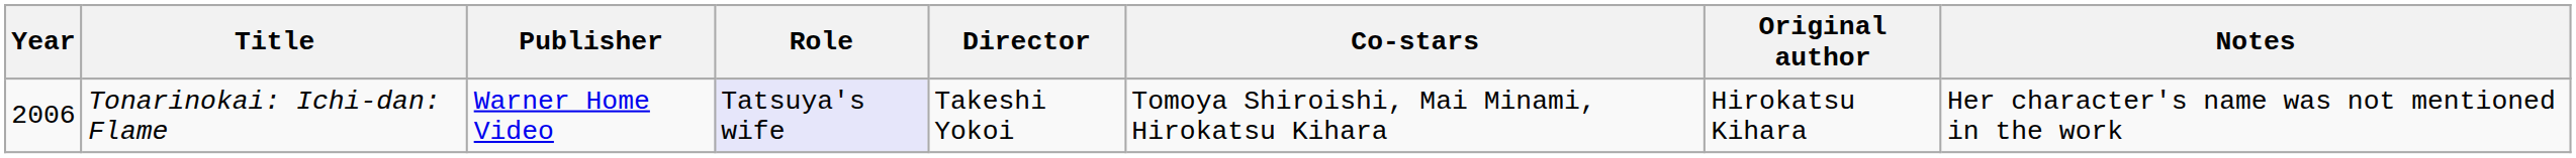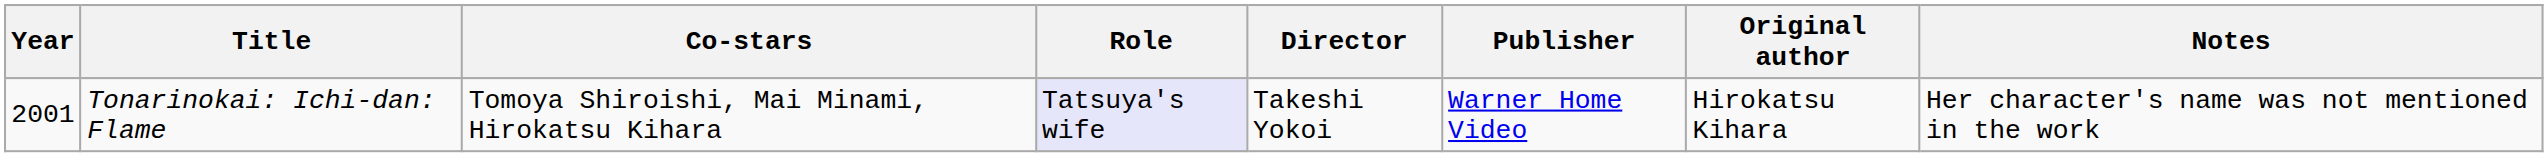 <table class="wikitable">
 <tr>
 <th>Year</th>
 <th>Title</th>
-<th>Publisher</th>
+<th>Co-stars</th>
 <th>Role</th>
 <th>Director</th>
-<th>Co-stars</th>
+<th>Publisher</th>
 <th>Original author</th>
 <th>Notes</th>
 </tr>
 <tr>
-<td>2006</td>
+<td>2001</td>
 <td><em>Tonarinokai: Ichi-dan: Flame</em></td>
-<td><a href='#'>Warner Home Video</a></td>
+<td>Tomoya Shiroishi, Mai Minami, Hirokatsu Kihara</td>
 <td style="background: lavender;">Tatsuya's wife</td>
 <td>Takeshi Yokoi</td>
-<td>Tomoya Shiroishi, Mai Minami, Hirokatsu Kihara</td>
+<td><a href='#'>Warner Home Video</a></td>
 <td>Hirokatsu Kihara</td>
 <td>Her character's name was not mentioned in the work</td>
 </tr>
 </table>
